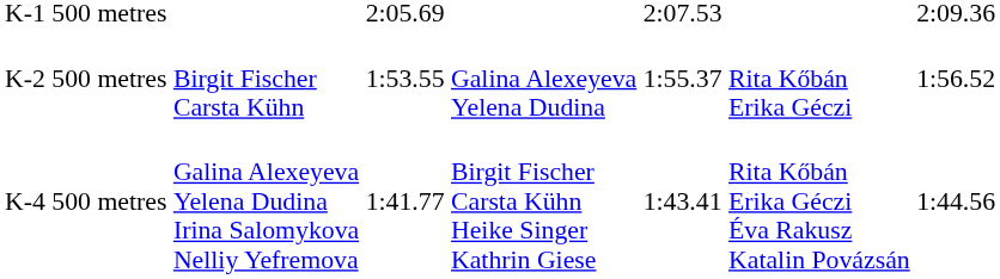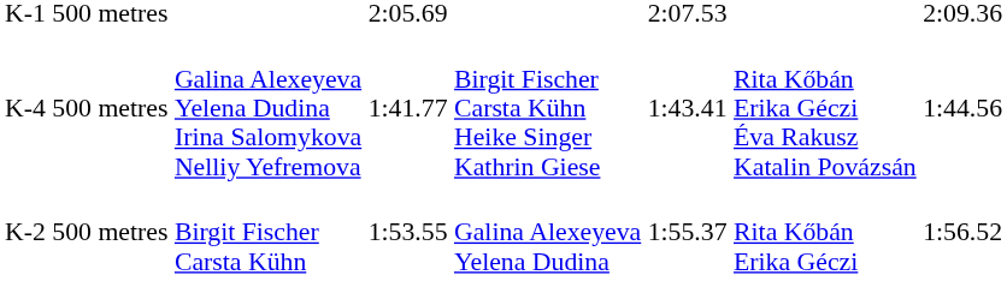 <table>
 <tr>
 <td>K-1 500 metres</td>
 <td></td>
 <td>2:05.69</td>
 <td></td>
 <td>2:07.53</td>
 <td></td>
 <td>2:09.36</td>
 </tr>
 <tr>
+<td>K-4 500 metres</td>
+<td><br><a href='#'>Galina Alexeyeva</a><br><a href='#'>Yelena Dudina</a><br><a href='#'>Irina Salomykova</a><br><a href='#'>Nelliy Yefremova</a></td>
+<td>1:41.77</td>
+<td><br><a href='#'>Birgit Fischer</a><br><a href='#'>Carsta Kühn</a><br><a href='#'>Heike Singer</a><br><a href='#'>Kathrin Giese</a></td>
+<td>1:43.41</td>
+<td><br><a href='#'>Rita Kőbán</a><br><a href='#'>Erika Géczi</a><br><a href='#'>Éva Rakusz</a><br><a href='#'>Katalin Povázsán</a></td>
+<td>1:44.56</td>
+</tr>
+<tr>
 <td>K-2 500 metres</td>
 <td><br><a href='#'>Birgit Fischer</a><br><a href='#'>Carsta Kühn</a></td>
 <td>1:53.55</td>
 <td><br><a href='#'>Galina Alexeyeva</a><br><a href='#'>Yelena Dudina</a></td>
 <td>1:55.37</td>
 <td><br><a href='#'>Rita Kőbán</a><br><a href='#'>Erika Géczi</a></td>
 <td>1:56.52</td>
 </tr>
-<tr>
-<td>K-4 500 metres</td>
-<td><br><a href='#'>Galina Alexeyeva</a><br><a href='#'>Yelena Dudina</a><br><a href='#'>Irina Salomykova</a><br><a href='#'>Nelliy Yefremova</a></td>
-<td>1:41.77</td>
-<td><br><a href='#'>Birgit Fischer</a><br><a href='#'>Carsta Kühn</a><br><a href='#'>Heike Singer</a><br><a href='#'>Kathrin Giese</a></td>
-<td>1:43.41</td>
-<td><br><a href='#'>Rita Kőbán</a><br><a href='#'>Erika Géczi</a><br><a href='#'>Éva Rakusz</a><br><a href='#'>Katalin Povázsán</a></td>
-<td>1:44.56</td>
-</tr>
 </table>
